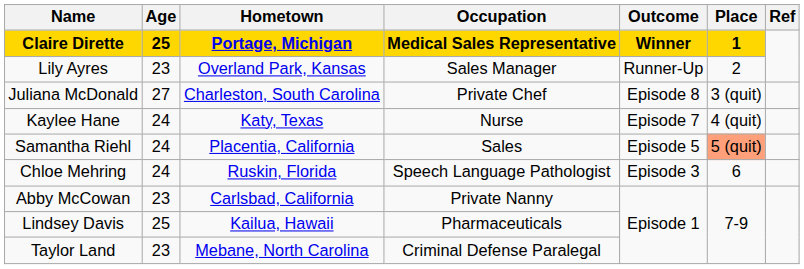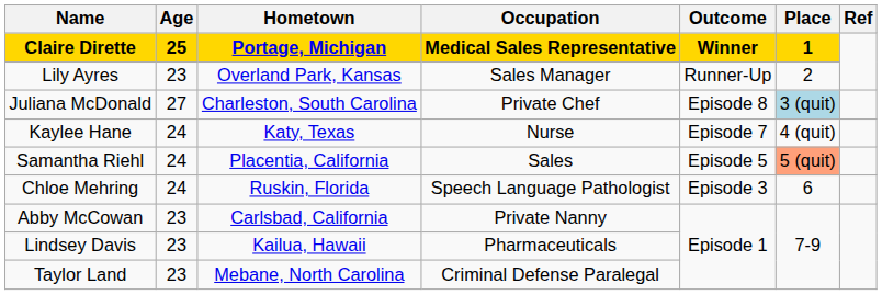 <table class="wikitable sortable" style="text-align:center; ">
 <tr>
 <th>Name</th>
 <th>Age</th>
 <th>Hometown</th>
 <th>Occupation</th>
 <th>Outcome</th>
 <th>Place</th>
 <th>Ref</th>
 </tr>
 <tr>
 <td bgcolor="gold"><strong>Claire Dirette</strong></td>
 <td bgcolor="gold"><strong>25</strong></td>
 <td bgcolor="gold"><strong><a href='#'>Portage, Michigan</a></strong></td>
 <td bgcolor="gold"><strong>Medical Sales Representative</strong></td>
 <td bgcolor="gold"><strong>Winner</strong></td>
 <td bgcolor="gold"><strong>1</strong></td>
 <td rowspan="2"></td>
 </tr>
 <tr>
 <td>Lily Ayres</td>
 <td>23</td>
 <td><a href='#'>Overland Park, Kansas</a></td>
 <td>Sales Manager</td>
 <td>Runner-Up</td>
 <td>2</td>
 </tr>
 <tr>
 <td>Juliana McDonald</td>
 <td>27</td>
 <td><a href='#'>Charleston, South Carolina</a></td>
 <td>Private Chef</td>
 <td>Episode 8</td>
-<td>3 (quit)</td>
+<td style="background: lightblue;">3 (quit)</td>
 <td></td>
 </tr>
 <tr>
 <td>Kaylee Hane</td>
 <td>24</td>
 <td><a href='#'>Katy, Texas</a></td>
 <td>Nurse</td>
 <td>Episode 7</td>
 <td>4 (quit)</td>
 <td></td>
 </tr>
 <tr>
 <td>Samantha Riehl</td>
 <td>24</td>
 <td><a href='#'>Placentia, California</a></td>
 <td>Sales</td>
 <td>Episode 5</td>
 <td style="background: lightsalmon;">5 (quit)</td>
 <td></td>
 </tr>
 <tr>
 <td>Chloe Mehring</td>
 <td>24</td>
 <td><a href='#'>Ruskin, Florida</a></td>
 <td>Speech Language Pathologist</td>
 <td>Episode 3</td>
 <td>6</td>
 <td></td>
 </tr>
 <tr>
 <td>Abby McCowan</td>
 <td>23</td>
 <td><a href='#'>Carlsbad, California</a></td>
 <td>Private Nanny</td>
 <td rowspan="3">Episode 1</td>
 <td rowspan="3">7-9</td>
 <td rowspan="3"></td>
 </tr>
 <tr>
 <td>Lindsey Davis</td>
-<td>25</td>
+<td>23</td>
 <td><a href='#'>Kailua, Hawaii</a></td>
 <td>Pharmaceuticals</td>
 </tr>
 <tr>
 <td>Taylor Land</td>
 <td>23</td>
 <td><a href='#'>Mebane, North Carolina</a></td>
 <td>Criminal Defense Paralegal</td>
 </tr>
 </table>
